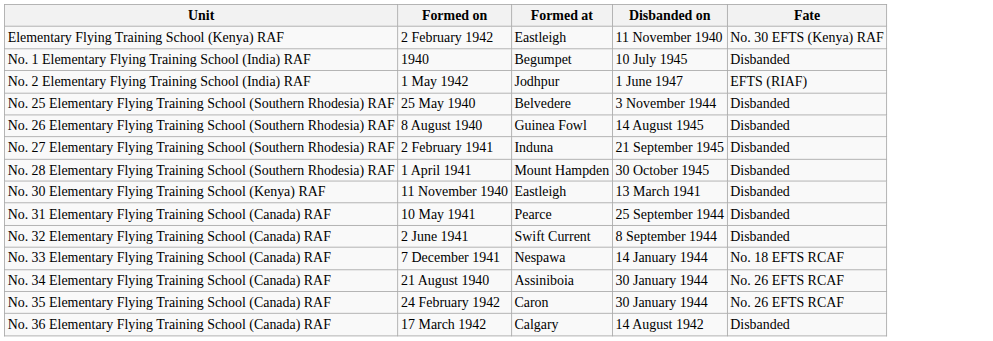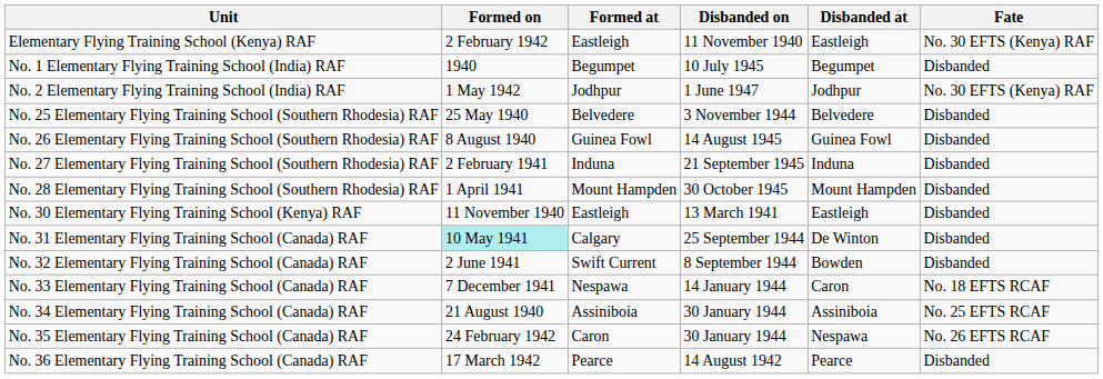 <table class="wikitable sortable">
 <tr>
 <th>Unit</th>
 <th>Formed on</th>
 <th>Formed at</th>
 <th>Disbanded on</th>
+<th>Disbanded at</th>
 <th>Fate</th>
 </tr>
 <tr>
 <td>Elementary Flying Training School (Kenya) RAF</td>
 <td>2 February 1942</td>
 <td>Eastleigh</td>
 <td>11 November 1940</td>
+<td>Eastleigh</td>
 <td>No. 30 EFTS (Kenya) RAF</td>
 </tr>
 <tr>
 <td>No. 1 Elementary Flying Training School (India) RAF</td>
 <td>1940</td>
 <td>Begumpet</td>
 <td>10 July 1945</td>
+<td>Begumpet</td>
 <td>Disbanded</td>
 </tr>
 <tr>
 <td>No. 2 Elementary Flying Training School (India) RAF</td>
 <td>1 May 1942</td>
 <td>Jodhpur</td>
 <td>1 June 1947</td>
-<td>EFTS (RIAF)</td>
+<td>Jodhpur</td>
+<td>No. 30 EFTS (Kenya) RAF</td>
 </tr>
 <tr>
 <td>No. 25 Elementary Flying Training School (Southern Rhodesia) RAF</td>
 <td>25 May 1940</td>
 <td>Belvedere</td>
 <td>3 November 1944</td>
+<td>Belvedere</td>
 <td>Disbanded</td>
 </tr>
 <tr>
 <td>No. 26 Elementary Flying Training School (Southern Rhodesia) RAF</td>
 <td>8 August 1940</td>
 <td>Guinea Fowl</td>
 <td>14 August 1945</td>
+<td>Guinea Fowl</td>
 <td>Disbanded</td>
 </tr>
 <tr>
 <td>No. 27 Elementary Flying Training School (Southern Rhodesia) RAF</td>
 <td>2 February 1941</td>
 <td>Induna</td>
 <td>21 September 1945</td>
+<td>Induna</td>
 <td>Disbanded</td>
 </tr>
 <tr>
 <td>No. 28 Elementary Flying Training School (Southern Rhodesia) RAF</td>
 <td>1 April 1941</td>
 <td>Mount Hampden</td>
 <td>30 October 1945</td>
+<td>Mount Hampden</td>
 <td>Disbanded</td>
 </tr>
 <tr>
 <td>No. 30 Elementary Flying Training School (Kenya) RAF</td>
 <td>11 November 1940</td>
 <td>Eastleigh</td>
 <td>13 March 1941</td>
+<td>Eastleigh</td>
 <td>Disbanded</td>
 </tr>
 <tr>
 <td>No. 31 Elementary Flying Training School (Canada) RAF</td>
-<td>10 May 1941</td>
-<td>Pearce</td>
+<td style="background: paleturquoise;">10 May 1941</td>
+<td>Calgary</td>
 <td>25 September 1944</td>
+<td>De Winton</td>
 <td>Disbanded</td>
 </tr>
 <tr>
 <td>No. 32 Elementary Flying Training School (Canada) RAF</td>
 <td>2 June 1941</td>
 <td>Swift Current</td>
 <td>8 September 1944</td>
+<td>Bowden</td>
 <td>Disbanded</td>
 </tr>
 <tr>
 <td>No. 33 Elementary Flying Training School (Canada) RAF</td>
 <td>7 December 1941</td>
 <td>Nespawa</td>
 <td>14 January 1944</td>
+<td>Caron</td>
 <td>No. 18 EFTS RCAF</td>
 </tr>
 <tr>
 <td>No. 34 Elementary Flying Training School (Canada) RAF</td>
 <td>21 August 1940</td>
 <td>Assiniboia</td>
 <td>30 January 1944</td>
-<td>No. 26 EFTS RCAF</td>
+<td>Assiniboia</td>
+<td>No. 25 EFTS RCAF</td>
 </tr>
 <tr>
 <td>No. 35 Elementary Flying Training School (Canada) RAF</td>
 <td>24 February 1942</td>
 <td>Caron</td>
 <td>30 January 1944</td>
+<td>Nespawa</td>
 <td>No. 26 EFTS RCAF</td>
 </tr>
 <tr>
 <td>No. 36 Elementary Flying Training School (Canada) RAF</td>
 <td>17 March 1942</td>
-<td>Calgary</td>
+<td>Pearce</td>
 <td>14 August 1942</td>
+<td>Pearce</td>
 <td>Disbanded</td>
 </tr>
 </table>
